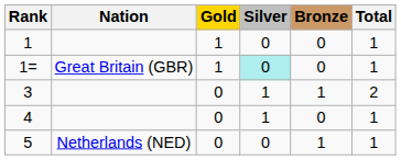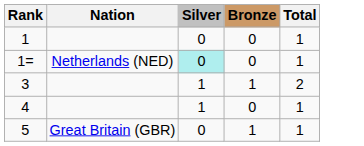 <table class="wikitable sortable" style="text-align:center">
 <tr>
 <th>Rank</th>
 <th>Nation</th>
-<th style="background-color:gold">Gold</th>
 <th style="background-color:silver">Silver</th>
 <th style="background-color:#cc9966">Bronze</th>
 <th>Total</th>
 </tr>
 <tr>
 <td>1</td>
 <td style="text-align:left"></td>
-<td>1</td>
 <td>0</td>
 <td>0</td>
 <td>1</td>
 </tr>
 <tr>
 <td>1=</td>
-<td style="text-align:left"><a href='#'>Great Britain</a> (GBR)</td>
-<td>1</td>
+<td><a href='#'>Netherlands</a> (NED)</td>
 <td style="background: paleturquoise;">0</td>
 <td>0</td>
 <td>1</td>
 </tr>
 <tr>
 <td>3</td>
 <td></td>
-<td>0</td>
 <td>1</td>
 <td>1</td>
 <td>2</td>
 </tr>
 <tr>
 <td>4</td>
 <td style="text-align:left"></td>
-<td>0</td>
 <td>1</td>
 <td>0</td>
 <td>1</td>
 </tr>
 <tr>
 <td>5</td>
-<td><a href='#'>Netherlands</a> (NED)</td>
-<td>0</td>
+<td style="text-align:left"><a href='#'>Great Britain</a> (GBR)</td>
 <td>0</td>
 <td>1</td>
 <td>1</td>
 </tr>
 </table>
